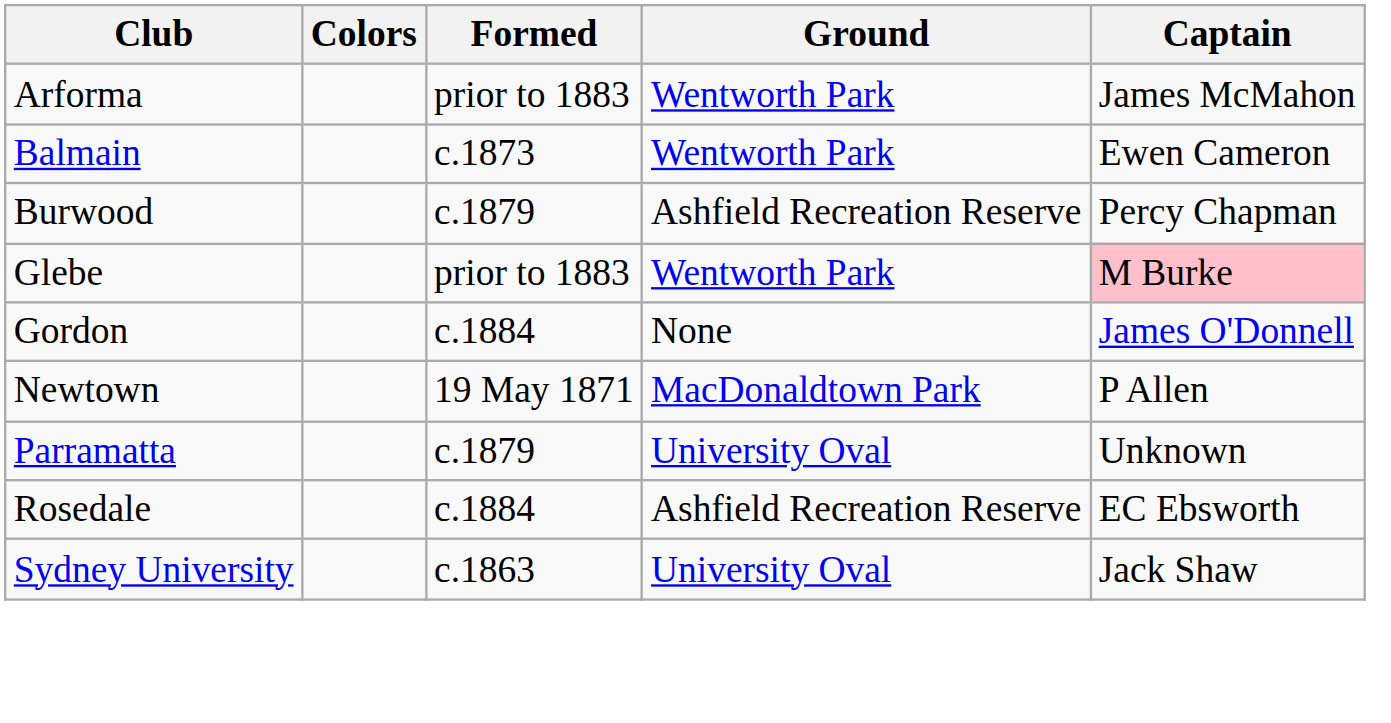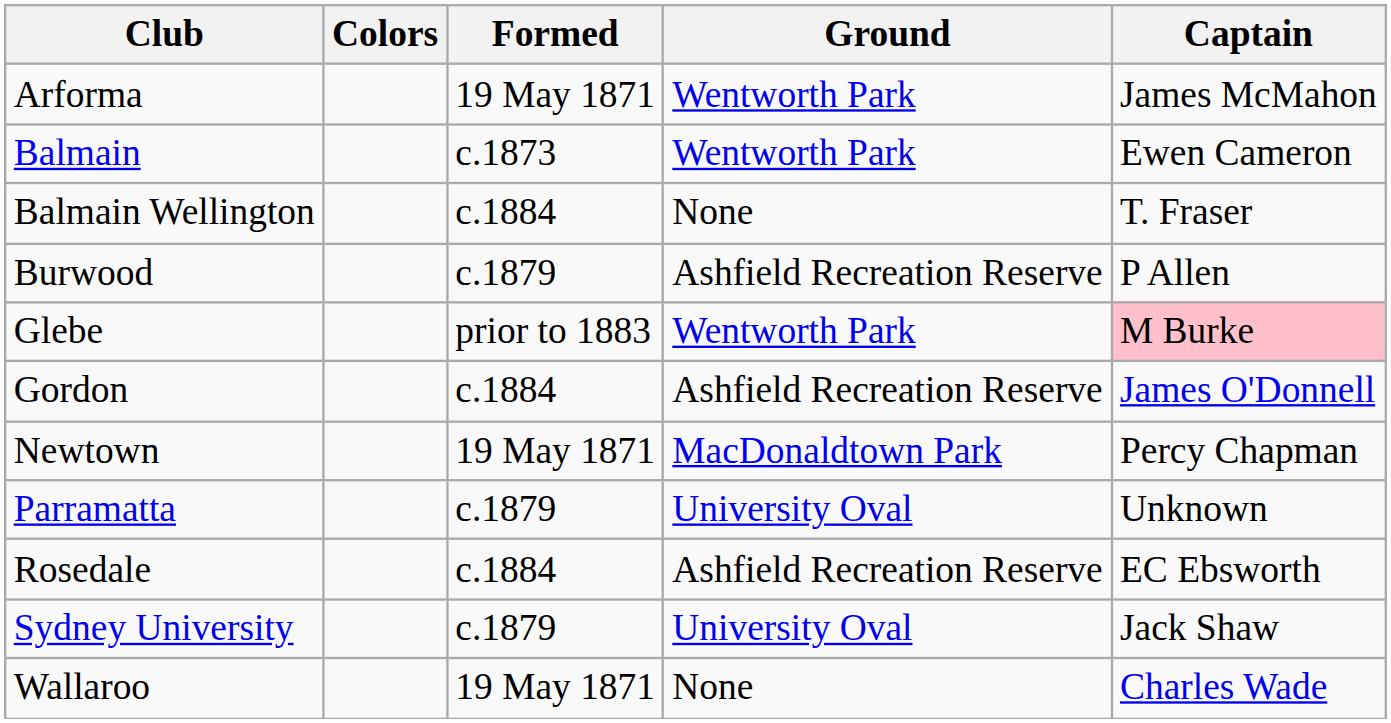 <table class="wikitable">
 <tr>
 <th>Club</th>
 <th>Colors</th>
 <th>Formed</th>
 <th>Ground</th>
 <th>Captain</th>
 </tr>
 <tr>
 <td>Arforma</td>
 <td></td>
-<td>prior to 1883</td>
+<td>19 May 1871</td>
 <td><a href='#'>Wentworth Park</a></td>
 <td>James McMahon</td>
 </tr>
 <tr>
 <td><a href='#'>Balmain</a></td>
 <td></td>
 <td>c.1873</td>
 <td><a href='#'>Wentworth Park</a></td>
 <td>Ewen Cameron</td>
 </tr>
 <tr>
+<td>Balmain Wellington</td>
+<td></td>
+<td>c.1884</td>
+<td>None</td>
+<td>T. Fraser</td>
+</tr>
+<tr>
 <td>Burwood</td>
 <td></td>
 <td>c.1879</td>
 <td>Ashfield Recreation Reserve</td>
-<td>Percy Chapman</td>
+<td>P Allen</td>
 </tr>
 <tr>
 <td>Glebe</td>
 <td></td>
 <td>prior to 1883</td>
 <td><a href='#'>Wentworth Park</a></td>
 <td style="background: pink;">M Burke</td>
 </tr>
 <tr>
 <td>Gordon</td>
 <td></td>
 <td>c.1884</td>
-<td>None</td>
+<td>Ashfield Recreation Reserve</td>
 <td><a href='#'>James O'Donnell</a></td>
 </tr>
 <tr>
 <td>Newtown</td>
 <td></td>
 <td>19 May 1871</td>
 <td><a href='#'>MacDonaldtown Park</a></td>
-<td>P Allen</td>
+<td>Percy Chapman</td>
 </tr>
 <tr>
 <td><a href='#'>Parramatta</a></td>
 <td></td>
 <td>c.1879</td>
 <td><a href='#'>University Oval</a></td>
 <td>Unknown</td>
 </tr>
 <tr>
 <td>Rosedale</td>
 <td></td>
 <td>c.1884</td>
 <td>Ashfield Recreation Reserve</td>
 <td>EC Ebsworth</td>
 </tr>
 <tr>
 <td><a href='#'>Sydney University</a></td>
 <td></td>
-<td>c.1863</td>
+<td>c.1879</td>
 <td><a href='#'>University Oval</a></td>
 <td>Jack Shaw</td>
 </tr>
+<tr>
+<td>Wallaroo</td>
+<td></td>
+<td>19 May 1871</td>
+<td>None</td>
+<td><a href='#'>Charles Wade</a></td>
+</tr>
 </table>
